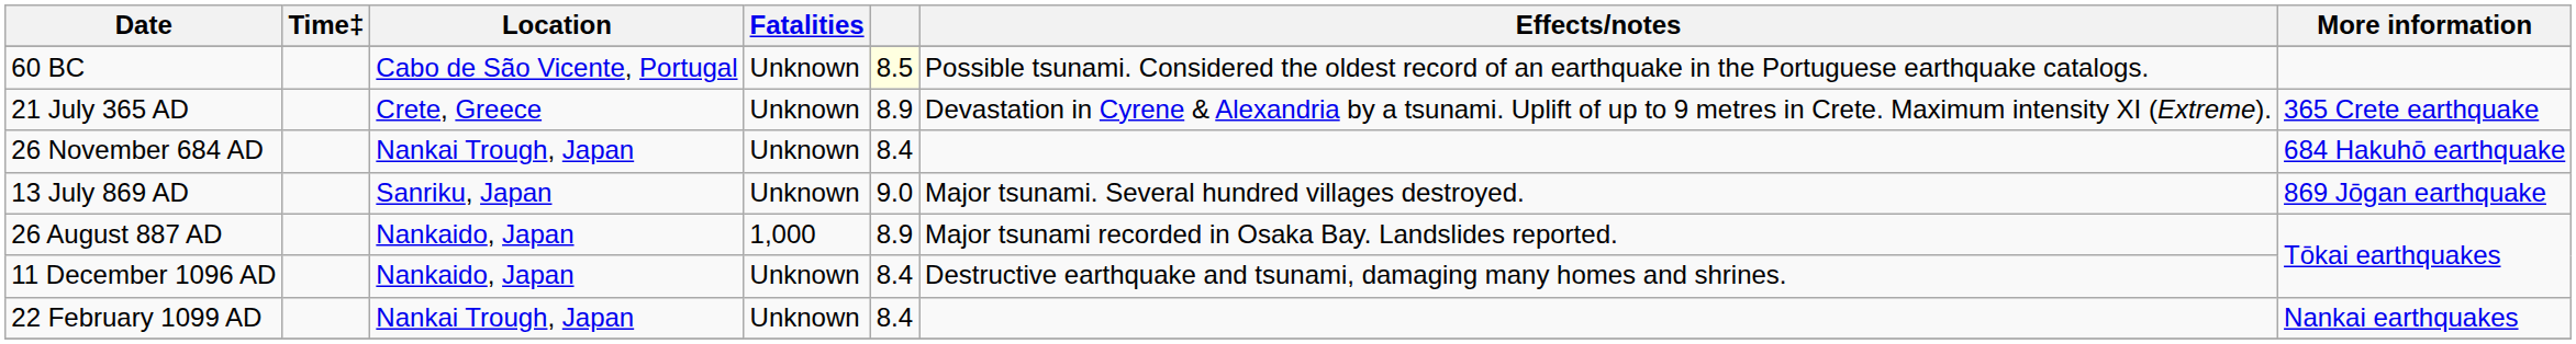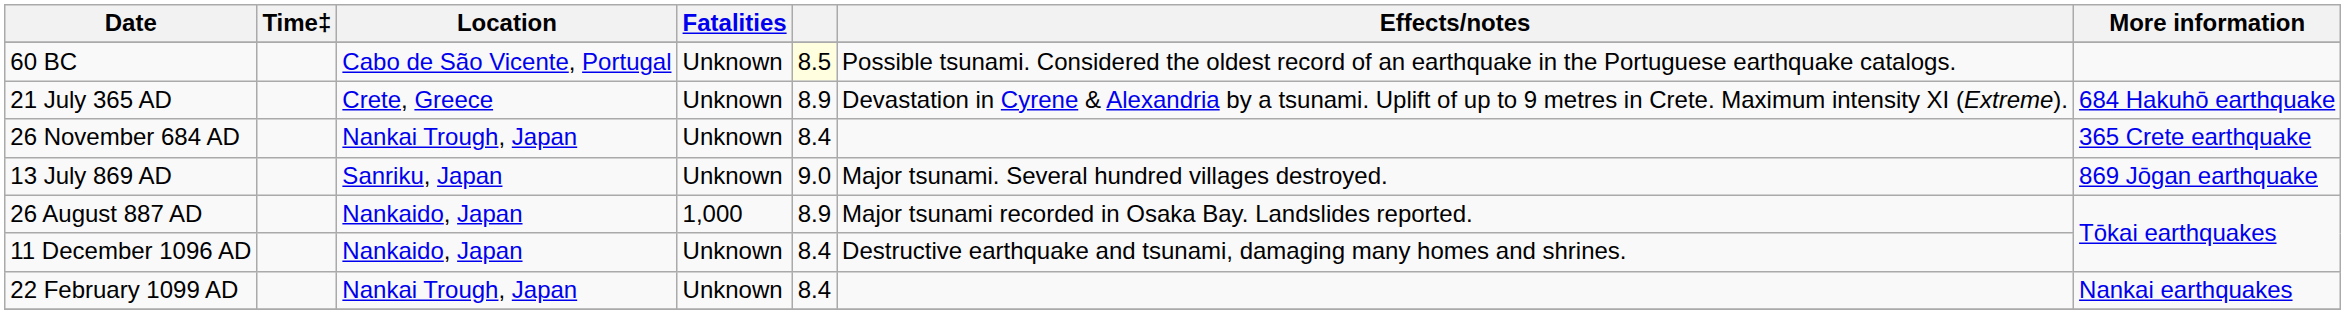 <table class="wikitable sortable">
 <tr>
 <th>Date</th>
 <th>Time‡</th>
 <th>Location</th>
 <th><a href='#'>Fatalities</a></th>
 <th></th>
 <th>Effects/notes</th>
 <th>More information</th>
 </tr>
 <tr>
 </tr>
 <tr>
 <td>60 BC</td>
 <td></td>
 <td> <a href='#'>Cabo de São Vicente</a>, <a href='#'>Portugal</a></td>
 <td>Unknown</td>
 <td style="background: lightyellow;">8.5</td>
 <td>Possible tsunami. Considered the oldest record of an earthquake in the Portuguese earthquake catalogs.</td>
 <td></td>
 </tr>
 <tr>
 <td>21 July 365 AD</td>
 <td></td>
 <td> <a href='#'>Crete</a>, <a href='#'>Greece</a></td>
 <td>Unknown</td>
 <td>8.9</td>
 <td>Devastation in <a href='#'>Cyrene</a> & <a href='#'>Alexandria</a> by a tsunami. Uplift of up to 9 metres in Crete. Maximum intensity XI (<em>Extreme</em>).</td>
-<td><a href='#'>365 Crete earthquake</a></td>
+<td><a href='#'>684 Hakuhō earthquake</a></td>
 </tr>
 <tr>
 <td>26 November 684 AD</td>
 <td></td>
 <td> <a href='#'>Nankai Trough</a>, <a href='#'>Japan</a></td>
 <td>Unknown</td>
 <td>8.4</td>
 <td></td>
-<td><a href='#'>684 Hakuhō earthquake</a></td>
+<td><a href='#'>365 Crete earthquake</a></td>
 </tr>
 <tr>
 <td>13 July 869 AD</td>
 <td></td>
 <td> <a href='#'>Sanriku</a>, <a href='#'>Japan</a></td>
 <td>Unknown</td>
 <td>9.0</td>
 <td>Major tsunami. Several hundred villages destroyed.</td>
 <td><a href='#'>869 Jōgan earthquake</a></td>
 </tr>
 <tr>
 <td>26 August 887 AD</td>
 <td></td>
 <td> <a href='#'>Nankaido</a>, <a href='#'>Japan</a></td>
 <td>1,000</td>
 <td>8.9</td>
 <td>Major tsunami recorded in Osaka Bay. Landslides reported.</td>
 <td rowspan="2"><a href='#'>Tōkai earthquakes</a></td>
 </tr>
 <tr>
 <td>11 December 1096 AD</td>
 <td></td>
 <td> <a href='#'>Nankaido</a>, <a href='#'>Japan</a></td>
 <td>Unknown</td>
 <td>8.4</td>
 <td>Destructive earthquake and tsunami, damaging many homes and shrines.</td>
 </tr>
 <tr>
 <td>22 February 1099 AD</td>
 <td></td>
 <td> <a href='#'>Nankai Trough</a>, <a href='#'>Japan</a></td>
 <td>Unknown</td>
 <td>8.4</td>
 <td></td>
 <td><a href='#'>Nankai earthquakes</a></td>
 </tr>
 <tr>
 </tr>
 </table>
